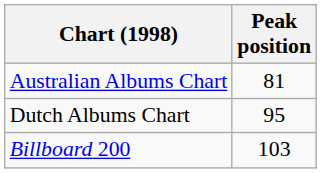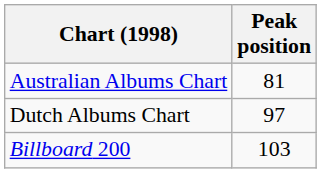 <table class="wikitable sortable" border="1">
 <tr>
 <th scope="col">Chart (1998)</th>
 <th scope="col">Peak<br>position</th>
 </tr>
 <tr>
 <td><a href='#'>Australian Albums Chart</a></td>
 <td align=center>81</td>
 </tr>
 <tr>
 <td>Dutch Albums Chart</td>
-<td align=center>95</td>
+<td align=center>97</td>
 </tr>
 <tr>
 <td><a href='#'><em>Billboard</em> 200</a></td>
 <td align=center>103</td>
 </tr>
 </table>
